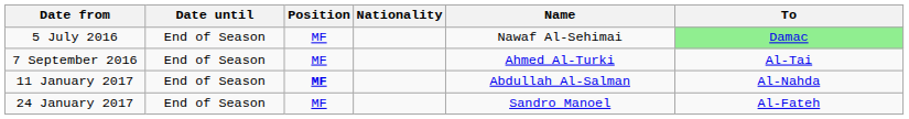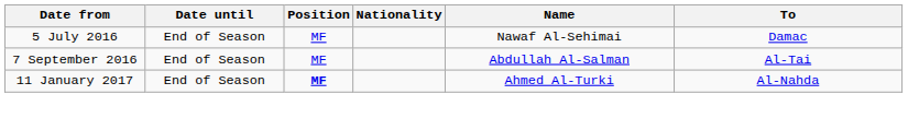 <table class="wikitable" style="text-align:center; font-size:90%; ">
 <tr>
 <th style="background:f9db0a; color:black; width:120px;">Date from</th>
 <th style="background:f9db0a; color:black; width:120px;">Date until</th>
 <th style="background:f9db0a; color:black; width:55px;">Position</th>
 <th style="background:f9db0a; color:black; width:55px;">Nationality</th>
 <th style="background:f9db0a; color:black; width:200px;">Name</th>
 <th style="background:f9db0a; color:black; width:200px;">To</th>
 </tr>
 <tr>
 <td>5 July 2016</td>
 <td>End of Season</td>
 <td><a href='#'>MF</a></td>
 <td></td>
 <td>Nawaf Al-Sehimai</td>
-<td style="background: lightgreen;"> <a href='#'>Damac</a></td>
+<td> <a href='#'>Damac</a></td>
 </tr>
 <tr>
 <td>7 September 2016</td>
 <td>End of Season</td>
 <td><a href='#'>MF</a></td>
 <td></td>
-<td><a href='#'>Ahmed Al-Turki</a></td>
+<td><a href='#'>Abdullah Al-Salman</a></td>
 <td> <a href='#'>Al-Tai</a></td>
 </tr>
 <tr>
 <td>11 January 2017</td>
 <td>End of Season</td>
 <td><strong><a href='#'>MF</a></strong></td>
 <td></td>
-<td><a href='#'>Abdullah Al-Salman</a></td>
+<td><a href='#'>Ahmed Al-Turki</a></td>
 <td> <a href='#'>Al-Nahda</a></td>
 </tr>
-<tr>
-<td>24 January 2017</td>
-<td>End of Season</td>
-<td><a href='#'>MF</a></td>
-<td></td>
-<td><a href='#'>Sandro Manoel</a></td>
-<td> <a href='#'>Al-Fateh</a></td>
-</tr>
 </table>
